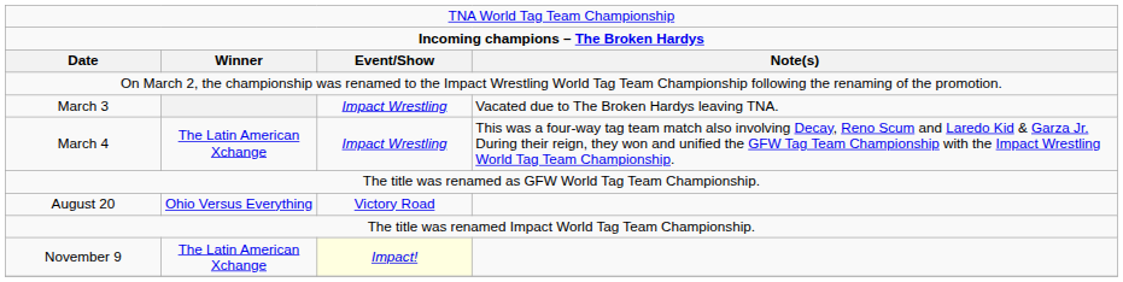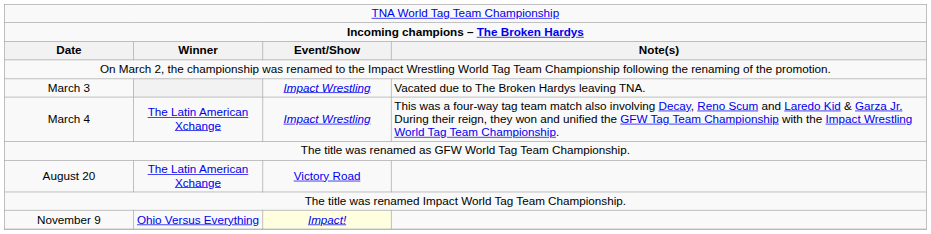 <table class="wikitable" style="text-align:center; width:100%;">
 <tr>
 <td colspan="5"><a href='#'>TNA World Tag Team Championship</a></td>
 </tr>
 <tr>
 <td colspan="5"><strong>Incoming champions – <a href='#'>The Broken Hardys</a></strong></td>
 </tr>
 <tr>
 <th width=14%>Date</th>
 <th width=14%>Winner</th>
 <th width=14%>Event/Show</th>
 <th width=58%>Note(s)</th>
 </tr>
 <tr>
 <td colspan="5">On March 2, the championship was renamed to the Impact Wrestling World Tag Team Championship following the renaming of the promotion.</td>
 </tr>
 <tr>
 <td>March 3<br></td>
 <th></th>
 <td><em><a href='#'>Impact Wrestling</a></em></td>
 <td align=left>Vacated due to The Broken Hardys leaving TNA.</td>
 </tr>
 <tr>
 <td>March 4<br></td>
 <td><a href='#'>The Latin American Xchange</a><br></td>
 <td><em><a href='#'>Impact Wrestling</a></em></td>
 <td align=left>This was a four-way tag team match also involving <a href='#'>Decay</a>, <a href='#'>Reno Scum</a> and <a href='#'>Laredo Kid</a> & <a href='#'>Garza Jr.</a> During their reign, they won and unified the <a href='#'>GFW Tag Team Championship</a> with the <a href='#'>Impact Wrestling World Tag Team Championship</a>.</td>
 </tr>
 <tr>
 <td colspan=5>The title was renamed as GFW World Tag Team Championship.</td>
 </tr>
 <tr>
 <td>August 20<br></td>
-<td><a href='#'>Ohio Versus Everything</a><br></td>
+<td><a href='#'>The Latin American Xchange</a><br></td>
 <td><a href='#'>Victory Road</a></td>
 </tr>
 <tr>
 <td colspan=5>The title was renamed Impact World Tag Team Championship.</td>
 </tr>
 <tr>
 <td>November 9<br></td>
-<td><a href='#'>The Latin American Xchange</a><br></td>
+<td><a href='#'>Ohio Versus Everything</a><br></td>
 <td style="background: lightyellow;"><em><a href='#'>Impact!</a></em></td>
 <td></td>
 </tr>
 <tr>
 </tr>
 </table>
